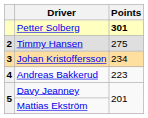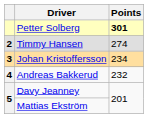 <table class="wikitable" style="font-size: 95%;">
 <tr>
 <th></th>
 <th>Driver</th>
 <th>Points</th>
 </tr>
 <tr>
 <th style="background:#ffffbf;"></th>
 <td style="background:#ffffbf;"> <a href='#'>Petter Solberg</a></td>
 <td style="background:#ffffbf;"><strong>301</strong></td>
 </tr>
 <tr>
 <th style="background:#dfdfdf;">2</th>
 <td style="background:#dfdfdf;"> <a href='#'>Timmy Hansen</a></td>
-<td style="background:#dfdfdf;">275</td>
+<td style="background:#dfdfdf;">274</td>
 </tr>
 <tr>
 <th style="background:#ffdf9f;">3</th>
 <td style="background:#ffdf9f;"> <a href='#'>Johan Kristoffersson</a></td>
 <td style="background:#ffdf9f;">234</td>
 </tr>
 <tr>
 <th>4</th>
 <td> <a href='#'>Andreas Bakkerud</a></td>
-<td>223</td>
+<td>232</td>
 </tr>
 <tr>
 <th rowspan=2>5</th>
 <td> <a href='#'>Davy Jeanney</a></td>
 <td rowspan=2>201</td>
 </tr>
 <tr>
 <td> <a href='#'>Mattias Ekström</a></td>
 </tr>
 </table>
